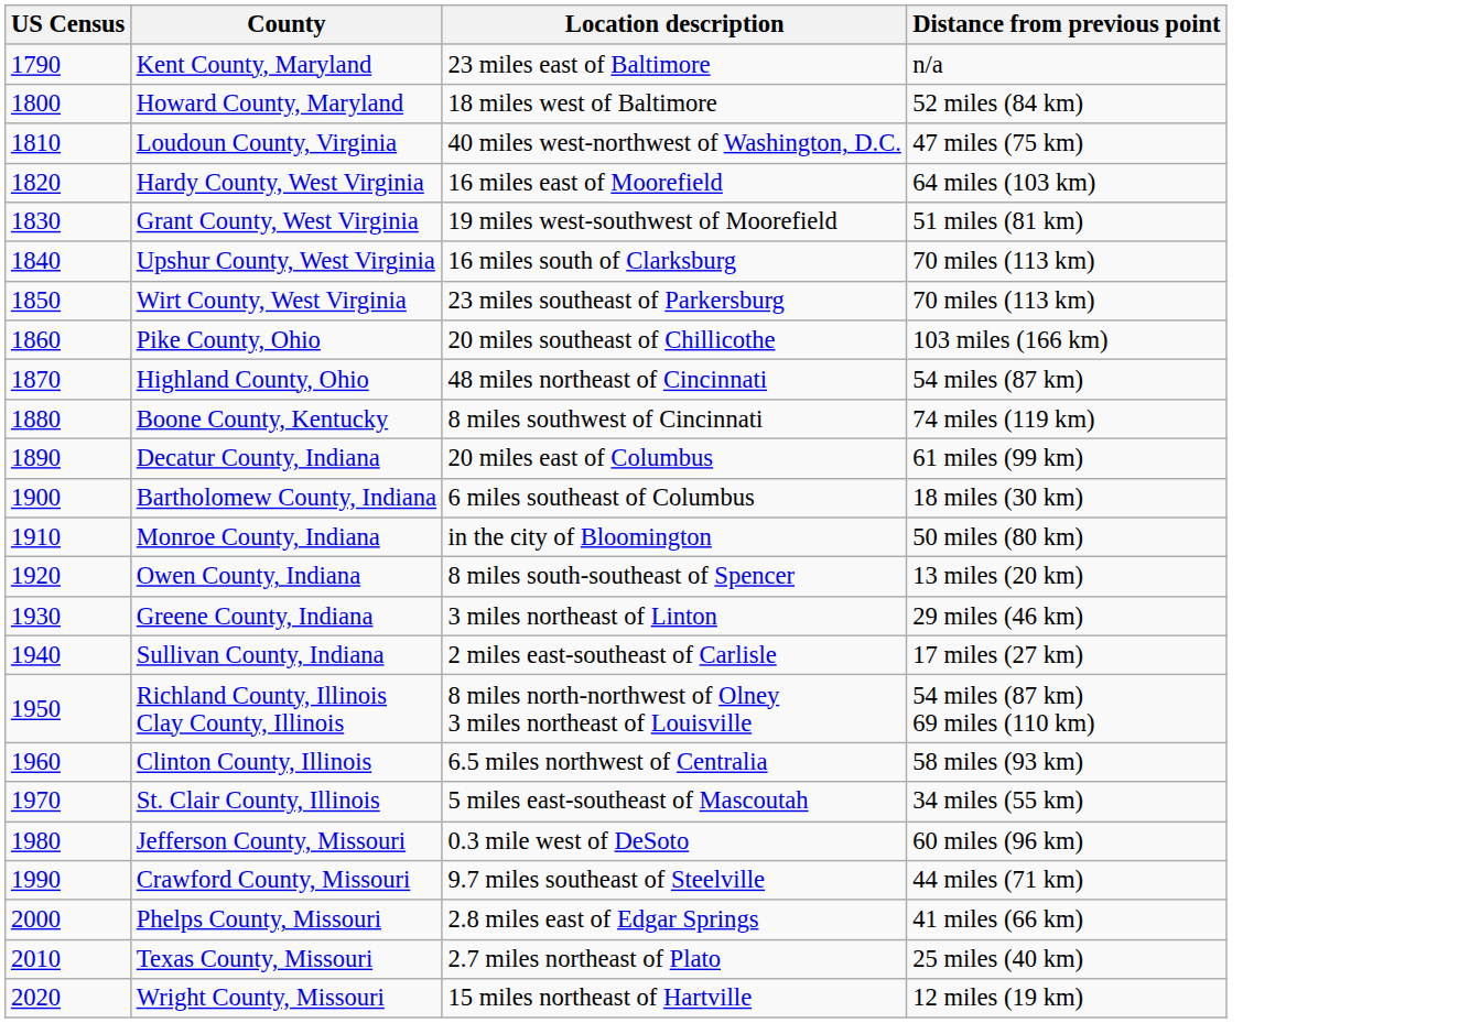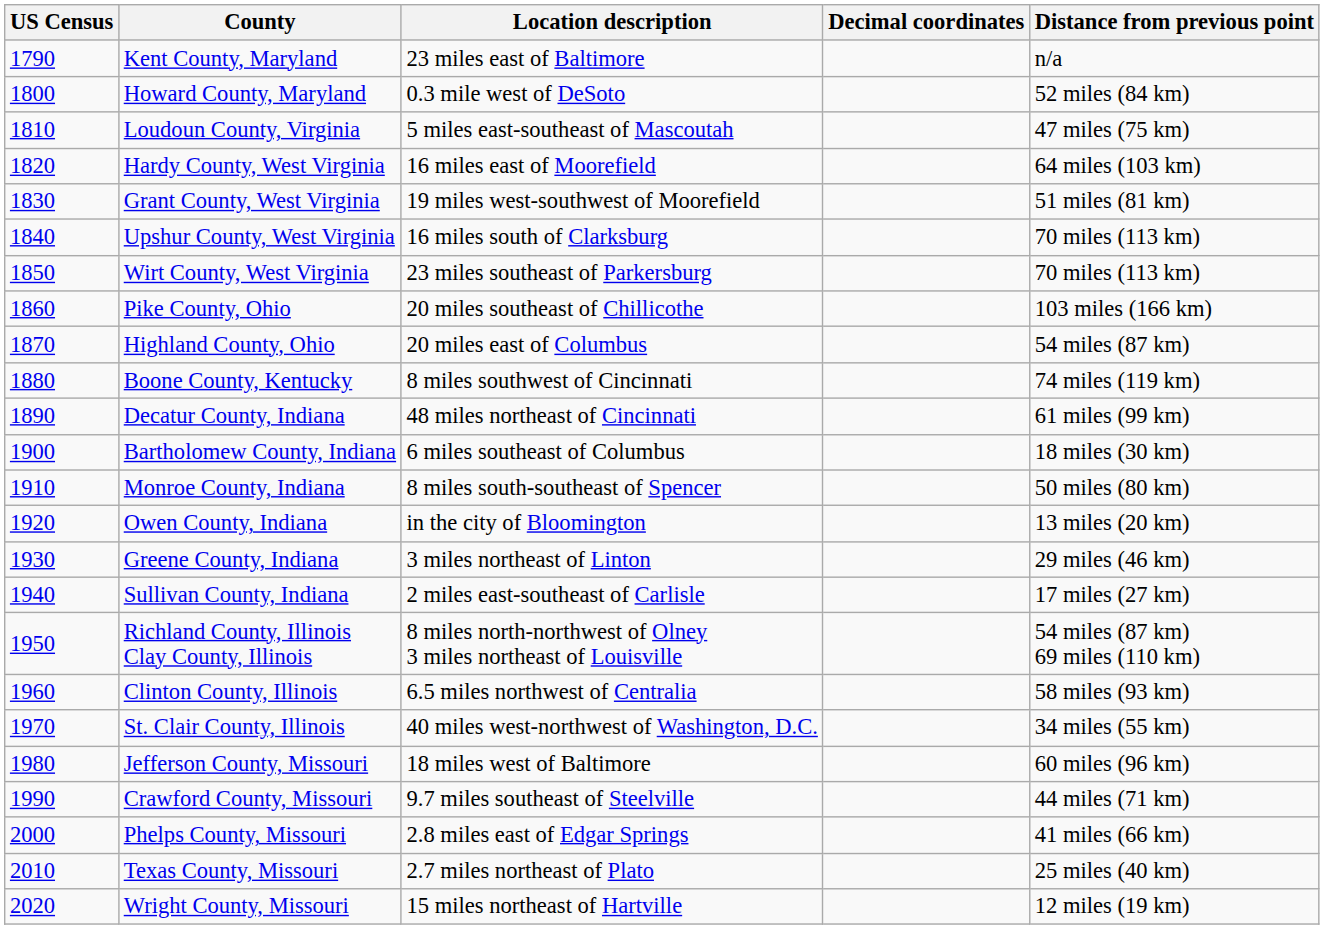 <table class="wikitable">
 <tr>
 <th>US Census</th>
 <th>County</th>
 <th>Location description</th>
+<th>Decimal coordinates</th>
 <th>Distance from previous point</th>
 </tr>
 <tr>
 <td><a href='#'>1790</a></td>
 <td><a href='#'>Kent County, Maryland</a></td>
 <td>23 miles east of <a href='#'>Baltimore</a></td>
+<td></td>
 <td>n/a</td>
 </tr>
 <tr>
 <td><a href='#'>1800</a></td>
 <td><a href='#'>Howard County, Maryland</a></td>
-<td>18 miles west of Baltimore</td>
+<td>0.3 mile west of <a href='#'>DeSoto</a></td>
+<td></td>
 <td>52 miles (84 km)</td>
 </tr>
 <tr>
 <td><a href='#'>1810</a></td>
 <td><a href='#'>Loudoun County, Virginia</a></td>
-<td>40 miles west-northwest of <a href='#'>Washington, D.C.</a></td>
+<td>5 miles east-southeast of <a href='#'>Mascoutah</a></td>
+<td></td>
 <td>47 miles (75 km)</td>
 </tr>
 <tr>
 <td><a href='#'>1820</a></td>
 <td><a href='#'>Hardy County, West Virginia</a></td>
 <td>16 miles east of <a href='#'>Moorefield</a></td>
+<td></td>
 <td>64 miles (103 km)</td>
 </tr>
 <tr>
 <td><a href='#'>1830</a></td>
 <td><a href='#'>Grant County, West Virginia</a></td>
 <td>19 miles west-southwest of Moorefield</td>
+<td></td>
 <td>51 miles (81 km)</td>
 </tr>
 <tr>
 <td><a href='#'>1840</a></td>
 <td><a href='#'>Upshur County, West Virginia</a></td>
 <td>16 miles south of <a href='#'>Clarksburg</a></td>
+<td></td>
 <td>70 miles (113 km)</td>
 </tr>
 <tr>
 <td><a href='#'>1850</a></td>
 <td><a href='#'>Wirt County, West Virginia</a></td>
 <td>23 miles southeast of <a href='#'>Parkersburg</a></td>
+<td></td>
 <td>70 miles (113 km)</td>
 </tr>
 <tr>
 <td><a href='#'>1860</a></td>
 <td><a href='#'>Pike County, Ohio</a></td>
 <td>20 miles southeast of <a href='#'>Chillicothe</a></td>
+<td></td>
 <td>103 miles (166 km)</td>
 </tr>
 <tr>
 <td><a href='#'>1870</a></td>
 <td><a href='#'>Highland County, Ohio</a></td>
-<td>48 miles northeast of <a href='#'>Cincinnati</a></td>
+<td>20 miles east of <a href='#'>Columbus</a></td>
+<td></td>
 <td>54 miles (87 km)</td>
 </tr>
 <tr>
 <td><a href='#'>1880</a></td>
 <td><a href='#'>Boone County, Kentucky</a></td>
 <td>8 miles southwest of Cincinnati</td>
+<td></td>
 <td>74 miles (119 km)</td>
 </tr>
 <tr>
 <td><a href='#'>1890</a></td>
 <td><a href='#'>Decatur County, Indiana</a></td>
-<td>20 miles east of <a href='#'>Columbus</a></td>
+<td>48 miles northeast of <a href='#'>Cincinnati</a></td>
+<td></td>
 <td>61 miles (99 km)</td>
 </tr>
 <tr>
 <td><a href='#'>1900</a></td>
 <td><a href='#'>Bartholomew County, Indiana</a></td>
 <td>6 miles southeast of Columbus</td>
+<td></td>
 <td>18 miles (30 km)</td>
 </tr>
 <tr>
 <td><a href='#'>1910</a></td>
 <td><a href='#'>Monroe County, Indiana</a></td>
-<td>in the city of <a href='#'>Bloomington</a></td>
+<td>8 miles south-southeast of <a href='#'>Spencer</a></td>
+<td></td>
 <td>50 miles (80 km)</td>
 </tr>
 <tr>
 <td><a href='#'>1920</a></td>
 <td><a href='#'>Owen County, Indiana</a></td>
-<td>8 miles south-southeast of <a href='#'>Spencer</a></td>
+<td>in the city of <a href='#'>Bloomington</a></td>
+<td></td>
 <td>13 miles (20 km)</td>
 </tr>
 <tr>
 <td><a href='#'>1930</a></td>
 <td><a href='#'>Greene County, Indiana</a></td>
 <td>3 miles northeast of <a href='#'>Linton</a></td>
+<td></td>
 <td>29 miles (46 km)</td>
 </tr>
 <tr>
 <td><a href='#'>1940</a></td>
 <td><a href='#'>Sullivan County, Indiana</a></td>
 <td>2 miles east-southeast of <a href='#'>Carlisle</a></td>
+<td></td>
 <td>17 miles (27 km)</td>
 </tr>
 <tr>
 <td><a href='#'>1950</a></td>
 <td><a href='#'>Richland County, Illinois</a><br><a href='#'>Clay County, Illinois</a></td>
 <td>8 miles north-northwest of <a href='#'>Olney</a><br>3 miles northeast of <a href='#'>Louisville</a></td>
+<td><br></td>
 <td>54 miles (87 km)<br>69 miles (110 km)</td>
 </tr>
 <tr>
 <td><a href='#'>1960</a></td>
 <td><a href='#'>Clinton County, Illinois</a></td>
 <td>6.5 miles northwest of <a href='#'>Centralia</a></td>
+<td></td>
 <td>58 miles (93 km)</td>
 </tr>
 <tr>
 <td><a href='#'>1970</a></td>
 <td><a href='#'>St. Clair County, Illinois</a></td>
-<td>5 miles east-southeast of <a href='#'>Mascoutah</a></td>
+<td>40 miles west-northwest of <a href='#'>Washington, D.C.</a></td>
+<td></td>
 <td>34 miles (55 km)</td>
 </tr>
 <tr>
 <td><a href='#'>1980</a></td>
 <td><a href='#'>Jefferson County, Missouri</a></td>
-<td>0.3 mile west of <a href='#'>DeSoto</a></td>
+<td>18 miles west of Baltimore</td>
+<td></td>
 <td>60 miles (96 km)</td>
 </tr>
 <tr>
 <td><a href='#'>1990</a></td>
 <td><a href='#'>Crawford County, Missouri</a></td>
 <td>9.7 miles southeast of <a href='#'>Steelville</a></td>
+<td></td>
 <td>44 miles (71 km)</td>
 </tr>
 <tr>
 <td><a href='#'>2000</a></td>
 <td><a href='#'>Phelps County, Missouri</a></td>
 <td>2.8 miles east of <a href='#'>Edgar Springs</a></td>
+<td></td>
 <td>41 miles (66 km)</td>
 </tr>
 <tr>
 <td><a href='#'>2010</a></td>
 <td><a href='#'>Texas County, Missouri</a></td>
 <td>2.7 miles northeast of <a href='#'>Plato</a></td>
+<td></td>
 <td>25 miles (40 km)</td>
 </tr>
 <tr>
 <td><a href='#'>2020</a></td>
 <td><a href='#'>Wright County, Missouri</a></td>
 <td>15 miles northeast of <a href='#'>Hartville</a></td>
+<td></td>
 <td>12 miles (19 km)</td>
 </tr>
 </table>
